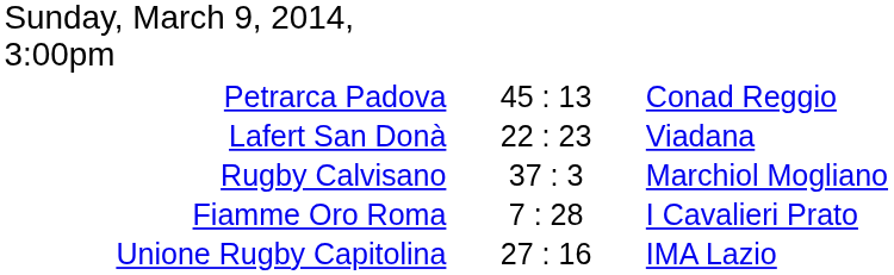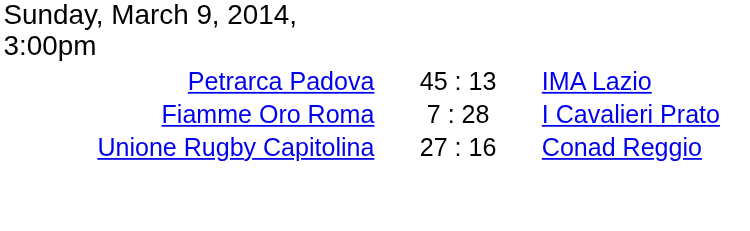 <table style="width:70%;" cellspacing="1">
 <tr>
 <th width=35%></th>
 <th width=15%></th>
 <th></th>
 </tr>
 <tr>
 <td>Sunday, March 9, 2014, 3:00pm</td>
 </tr>
 <tr style=font-size:90%>
 <td align=right><a href='#'>Petrarca Padova</a></td>
 <td align=center>45 : 13</td>
-<td><a href='#'>Conad Reggio</a></td>
-</tr>
-<tr style=font-size:90%>
-<td align=right><a href='#'>Lafert San Donà</a></td>
-<td align=center>22 : 23</td>
-<td><a href='#'>Viadana</a></td>
-</tr>
-<tr style=font-size:90%>
-<td align=right><a href='#'>Rugby Calvisano</a></td>
-<td align=center>37 : 3</td>
-<td><a href='#'>Marchiol Mogliano</a></td>
+<td><a href='#'>IMA Lazio</a></td>
 </tr>
 <tr style=font-size:90%>
 <td align=right><a href='#'>Fiamme Oro Roma</a></td>
 <td align=center>7 : 28</td>
 <td><a href='#'>I Cavalieri Prato</a></td>
 </tr>
 <tr style=font-size:90%>
 <td align=right><a href='#'>Unione Rugby Capitolina</a></td>
 <td align=center>27 : 16</td>
-<td><a href='#'>IMA Lazio</a></td>
+<td><a href='#'>Conad Reggio</a></td>
 </tr>
 </table>
